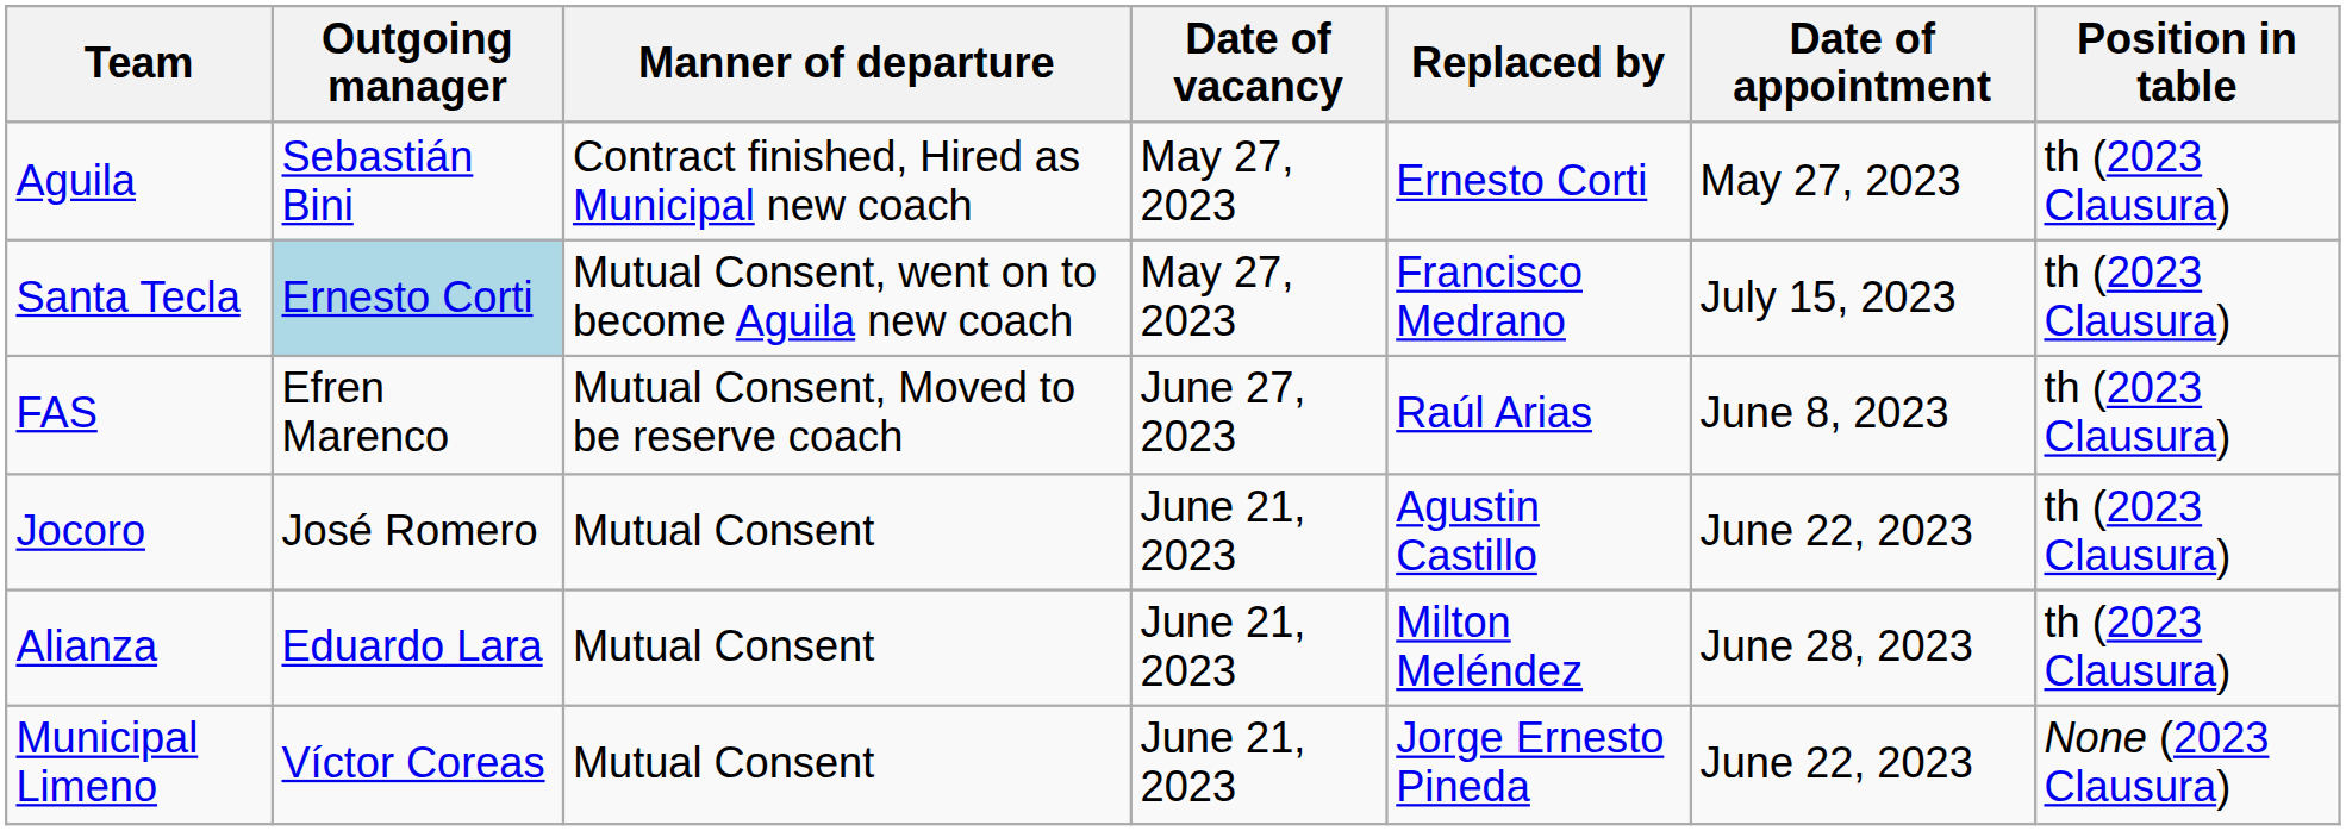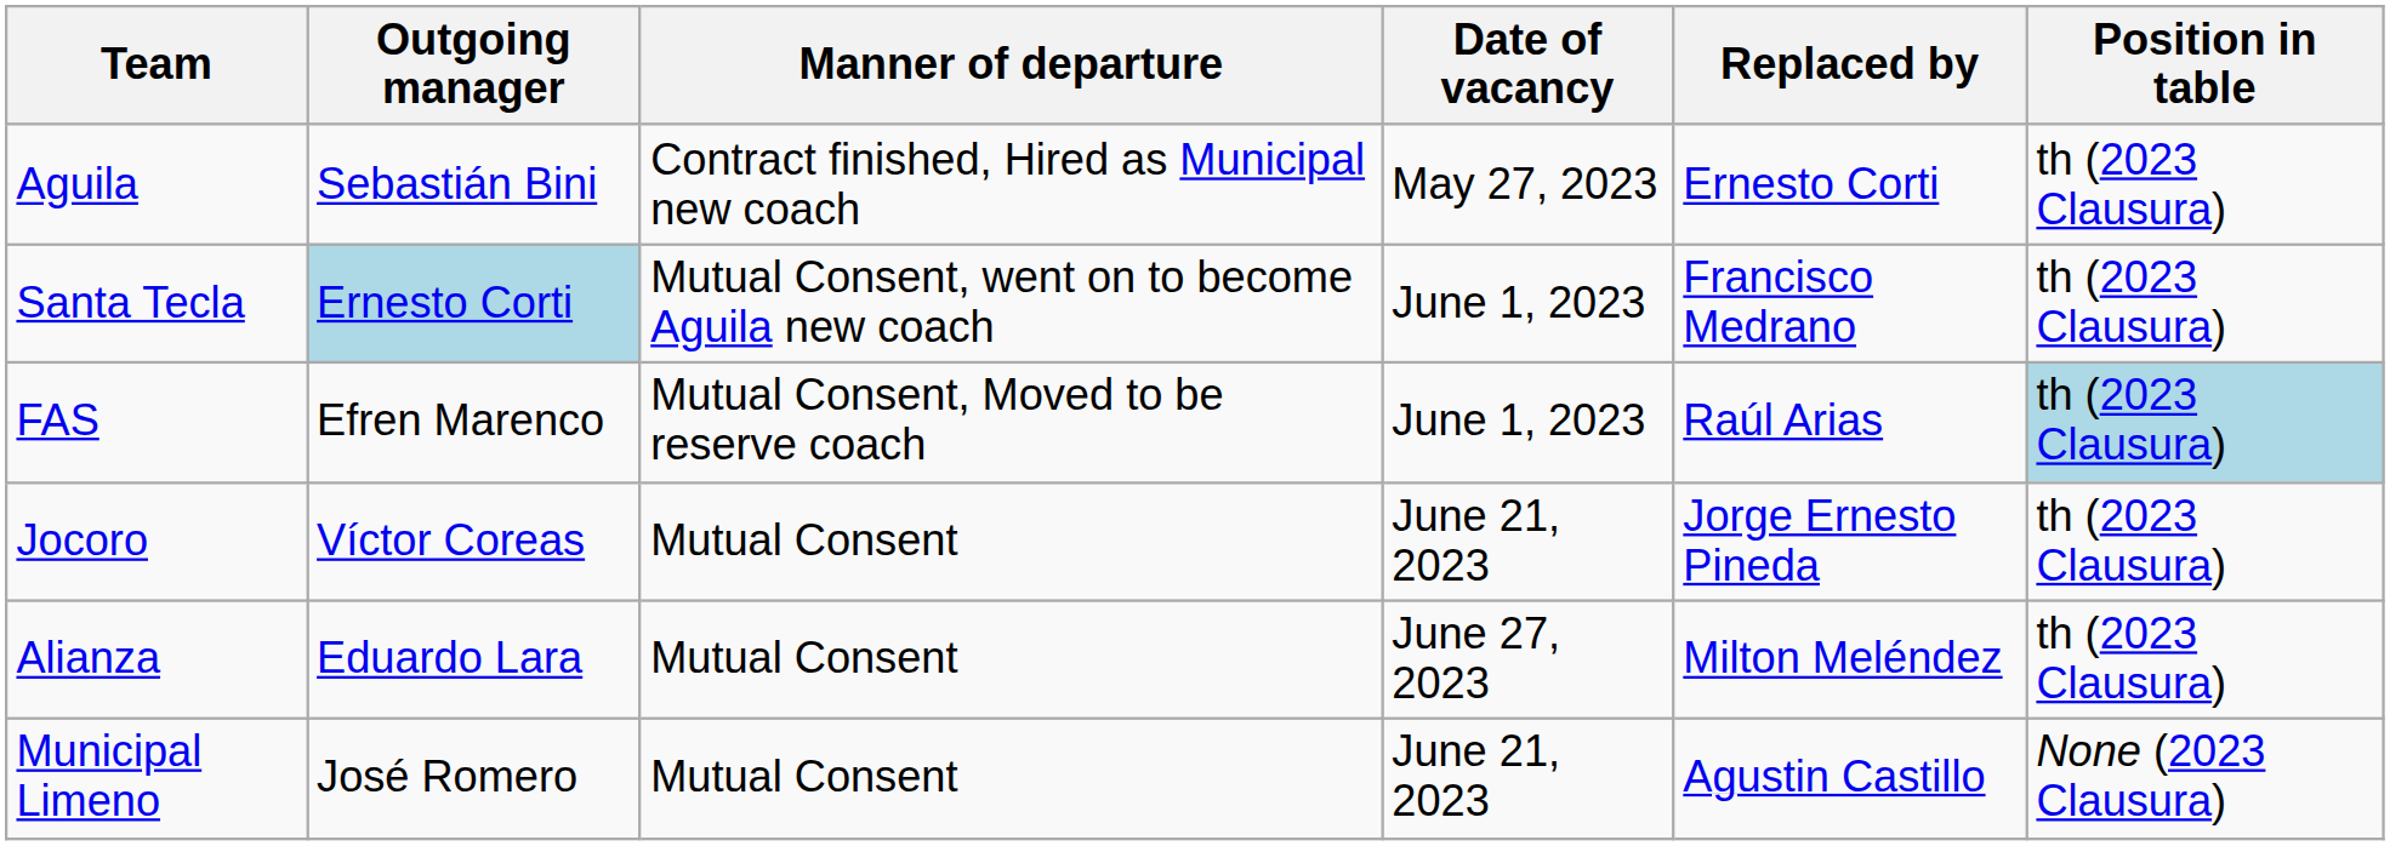 <table class="wikitable">
 <tr>
 <th>Team</th>
 <th>Outgoing manager</th>
 <th>Manner of departure</th>
 <th>Date of vacancy</th>
 <th>Replaced by</th>
-<th>Date of appointment</th>
 <th>Position in table</th>
 </tr>
 <tr>
 <td><a href='#'>Aguila</a></td>
 <td> <a href='#'>Sebastián Bini</a></td>
 <td>Contract finished, Hired as <a href='#'>Municipal</a> new coach</td>
 <td>May 27, 2023</td>
 <td> <a href='#'>Ernesto Corti</a> </td>
-<td>May 27, 2023</td>
 <td>th (<a href='#'>2023 Clausura</a>)</td>
 </tr>
 <tr>
 <td><a href='#'>Santa Tecla</a></td>
 <td style="background: lightblue;"> <a href='#'>Ernesto Corti</a></td>
 <td>Mutual Consent, went on to become <a href='#'>Aguila</a> new coach</td>
-<td>May 27, 2023</td>
+<td>June 1, 2023</td>
 <td> <a href='#'>Francisco Medrano</a></td>
-<td>July 15, 2023</td>
 <td>th (<a href='#'>2023 Clausura</a>)</td>
 </tr>
 <tr>
 <td><a href='#'>FAS</a></td>
 <td> Efren Marenco </td>
 <td>Mutual Consent, Moved to be reserve coach</td>
-<td>June 27, 2023</td>
+<td>June 1, 2023</td>
 <td> <a href='#'>Raúl Arias</a> </td>
-<td>June 8, 2023</td>
-<td>th (<a href='#'>2023 Clausura</a>)</td>
+<td style="background: lightblue;">th (<a href='#'>2023 Clausura</a>)</td>
 </tr>
 <tr>
 <td><a href='#'>Jocoro</a></td>
-<td> José Romero</td>
+<td> <a href='#'>Víctor Coreas</a></td>
 <td>Mutual Consent</td>
 <td>June 21, 2023</td>
-<td> <a href='#'>Agustin Castillo</a></td>
-<td>June 22, 2023</td>
+<td> <a href='#'>Jorge Ernesto Pineda</a></td>
 <td>th (<a href='#'>2023 Clausura</a>)</td>
 </tr>
 <tr>
 <td><a href='#'>Alianza</a></td>
 <td> <a href='#'>Eduardo Lara</a></td>
 <td>Mutual Consent</td>
-<td>June 21, 2023</td>
+<td>June 27, 2023</td>
 <td> <a href='#'>Milton Meléndez</a></td>
-<td>June 28, 2023</td>
 <td>th (<a href='#'>2023 Clausura</a>)</td>
 </tr>
 <tr>
 <td><a href='#'>Municipal Limeno</a></td>
-<td> <a href='#'>Víctor Coreas</a></td>
+<td> José Romero</td>
 <td>Mutual Consent</td>
 <td>June 21, 2023</td>
-<td> <a href='#'>Jorge Ernesto Pineda</a></td>
-<td>June 22, 2023</td>
+<td> <a href='#'>Agustin Castillo</a></td>
 <td><em>None</em> (<a href='#'>2023 Clausura</a>)</td>
 </tr>
 </table>
